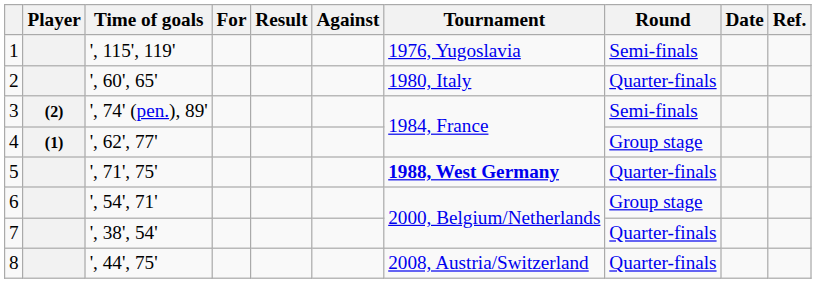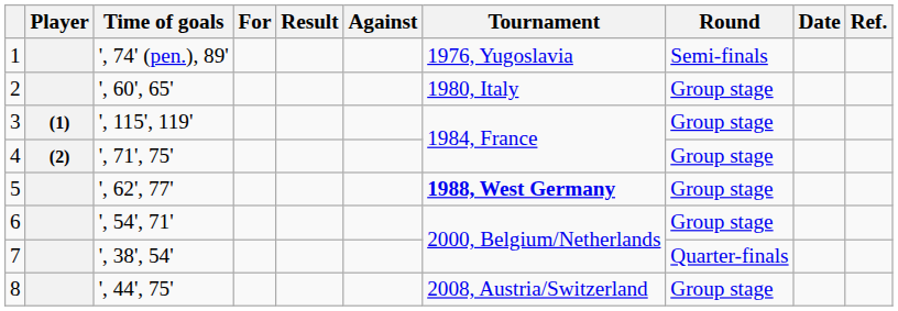 <table class="wikitable plainrowheaders sortable">
 <tr>
 <th scope=col></th>
 <th scope=col>Player</th>
 <th scope=col>Time of goals</th>
 <th scope=col>For</th>
 <th scope=col>Result</th>
 <th scope=col>Against</th>
 <th scope=col>Tournament</th>
 <th scope=col>Round</th>
 <th scope=col>Date</th>
 <th scope=col>Ref.</th>
 </tr>
 <tr>
 <td>1</td>
 <th scope=row></th>
-<td>', 115', 119'</td>
+<td>', 74' (<a href='#'>pen.</a>), 89'</td>
 <td></td>
 <td> </td>
 <td></td>
 <td><a href='#'>1976, Yugoslavia</a></td>
 <td> <a href='#'>Semi-finals</a></td>
 <td></td>
 <td></td>
 </tr>
 <tr>
 <td>2</td>
 <th scope=row></th>
 <td>', 60', 65'</td>
 <td></td>
 <td></td>
 <td></td>
 <td><a href='#'>1980, Italy</a></td>
-<td> <a href='#'>Quarter-finals</a></td>
+<td> <a href='#'>Group stage</a></td>
 <td></td>
 <td></td>
 </tr>
 <tr>
 <td>3</td>
-<th scope=row> <small>(2)</small></th>
-<td>', 74' (<a href='#'>pen.</a>), 89'</td>
+<th scope=row> <small>(1)</small></th>
+<td>', 115', 119'</td>
 <td></td>
 <td></td>
 <td></td>
 <td rowspan="2"><a href='#'>1984, France</a></td>
-<td> <a href='#'>Semi-finals</a></td>
+<td> <a href='#'>Group stage</a></td>
 <td></td>
 <td></td>
 </tr>
 <tr>
 <td>4</td>
-<th scope=row> <small>(1)</small></th>
-<td>', 62', 77'</td>
+<th scope=row> <small>(2)</small></th>
+<td>', 71', 75'</td>
 <td></td>
 <td></td>
 <td></td>
 <td> <a href='#'>Group stage</a></td>
 <td></td>
 <td></td>
 </tr>
 <tr>
 <td>5</td>
 <th scope=row></th>
-<td>', 71', 75'</td>
+<td>', 62', 77'</td>
 <td></td>
 <td></td>
 <td></td>
 <td><strong><a href='#'>1988, West Germany</a></strong></td>
-<td> <a href='#'>Quarter-finals</a></td>
+<td> <a href='#'>Group stage</a></td>
 <td></td>
 <td></td>
 </tr>
 <tr>
 <td>6</td>
 <th scope=row></th>
 <td>', 54', 71'</td>
 <td></td>
 <td></td>
 <td></td>
 <td rowspan="2"><a href='#'>2000, Belgium/Netherlands</a></td>
 <td> <a href='#'>Group stage</a></td>
 <td></td>
 <td></td>
 </tr>
 <tr>
 <td>7</td>
 <th scope=row></th>
 <td>', 38', 54'</td>
 <td></td>
 <td></td>
 <td></td>
 <td> <a href='#'>Quarter-finals</a></td>
 <td></td>
 <td></td>
 </tr>
 <tr>
 <td>8</td>
 <th scope=row></th>
 <td>', 44', 75'</td>
 <td></td>
 <td></td>
 <td></td>
 <td><a href='#'>2008, Austria/Switzerland</a></td>
-<td> <a href='#'>Quarter-finals</a></td>
+<td> <a href='#'>Group stage</a></td>
 <td></td>
 <td></td>
 </tr>
 </table>
